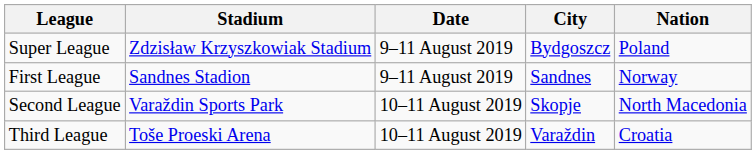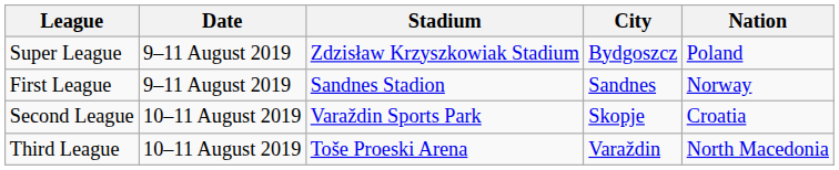 <table class="wikitable">
 <tr>
 <th>League</th>
+<th>Date</th>
 <th>Stadium</th>
-<th>Date</th>
 <th>City</th>
 <th>Nation</th>
 </tr>
 <tr>
 <td>Super League</td>
+<td>9–11 August 2019</td>
 <td><a href='#'>Zdzisław Krzyszkowiak Stadium</a></td>
-<td>9–11 August 2019</td>
 <td><a href='#'>Bydgoszcz</a></td>
 <td> <a href='#'>Poland</a></td>
 </tr>
 <tr>
 <td>First League</td>
+<td>9–11 August 2019</td>
 <td><a href='#'>Sandnes Stadion</a></td>
-<td>9–11 August 2019</td>
 <td><a href='#'>Sandnes</a></td>
 <td> <a href='#'>Norway</a></td>
 </tr>
 <tr>
 <td>Second League</td>
+<td>10–11 August 2019</td>
 <td><a href='#'>Varaždin Sports Park</a></td>
-<td>10–11 August 2019</td>
 <td><a href='#'>Skopje</a></td>
-<td> <a href='#'>North Macedonia</a></td>
+<td> <a href='#'>Croatia</a></td>
 </tr>
 <tr>
 <td>Third League</td>
+<td>10–11 August 2019</td>
 <td><a href='#'>Toše Proeski Arena</a></td>
-<td>10–11 August 2019</td>
 <td><a href='#'>Varaždin</a></td>
-<td> <a href='#'>Croatia</a></td>
+<td> <a href='#'>North Macedonia</a></td>
 </tr>
 </table>
